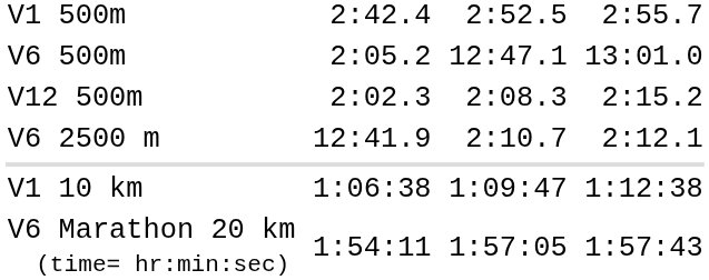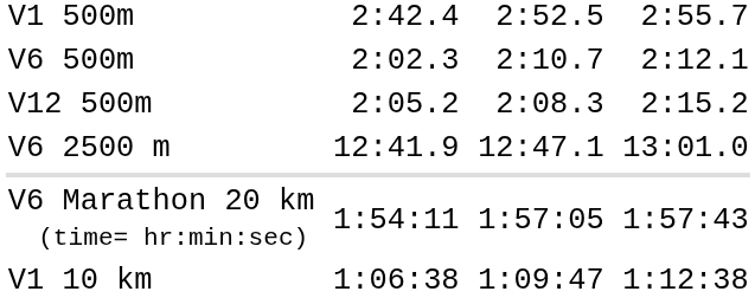 <table>
 <tr>
 <td>V1 500m</td>
 <td></td>
 <td align=right>2:42.4</td>
 <td></td>
 <td align=right>2:52.5</td>
 <td></td>
 <td align=right>2:55.7</td>
 </tr>
 <tr>
 <td>V6 500m</td>
 <td></td>
-<td align=right>2:05.2</td>
+<td align=right>2:02.3</td>
 <td></td>
-<td align=right>12:47.1</td>
+<td align=right>2:10.7</td>
 <td></td>
-<td align=right>13:01.0</td>
+<td align=right>2:12.1</td>
 </tr>
 <tr>
 <td>V12 500m</td>
 <td></td>
-<td align=right>2:02.3</td>
+<td align=right>2:05.2</td>
 <td></td>
 <td align=right>2:08.3</td>
 <td></td>
 <td align=right>2:15.2</td>
 </tr>
 <tr>
 <td>V6 2500 m</td>
 <td></td>
 <td align=right>12:41.9</td>
 <td></td>
-<td align=right>2:10.7</td>
+<td align=right>12:47.1</td>
 <td></td>
-<td align=right>2:12.1</td>
+<td align=right>13:01.0</td>
 </tr>
 <tr bgcolor=#DDDDDD>
 <td colspan=7></td>
+</tr>
+<tr>
+<td>V6 Marathon 20 km<br><small>  (time= hr:min:sec)</small></td>
+<td></td>
+<td align=right>1:54:11</td>
+<td></td>
+<td align=right>1:57:05</td>
+<td></td>
+<td align=right>1:57:43</td>
 </tr>
 <tr>
 <td>V1 10 km</td>
 <td></td>
 <td align=right>1:06:38</td>
 <td></td>
 <td align=right>1:09:47</td>
 <td></td>
 <td align=right>1:12:38</td>
 </tr>
-<tr>
-<td>V6 Marathon 20 km<br><small>  (time= hr:min:sec)</small></td>
-<td></td>
-<td align=right>1:54:11</td>
-<td></td>
-<td align=right>1:57:05</td>
-<td></td>
-<td align=right>1:57:43</td>
-</tr>
 </table>
